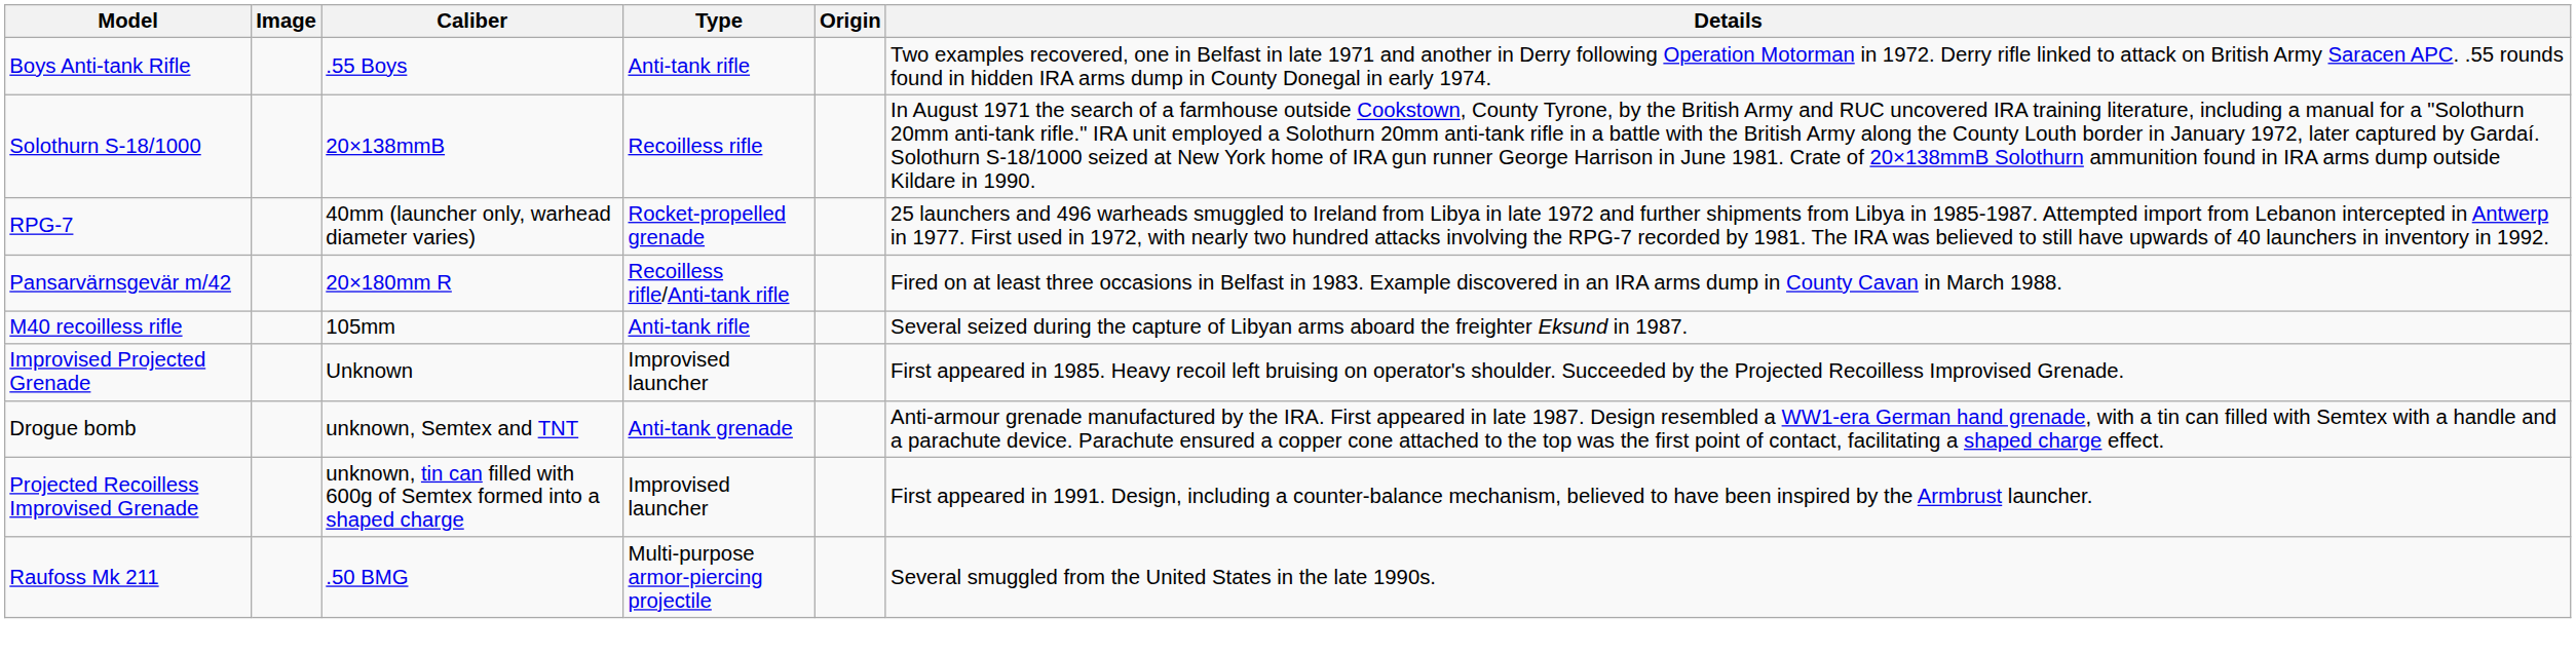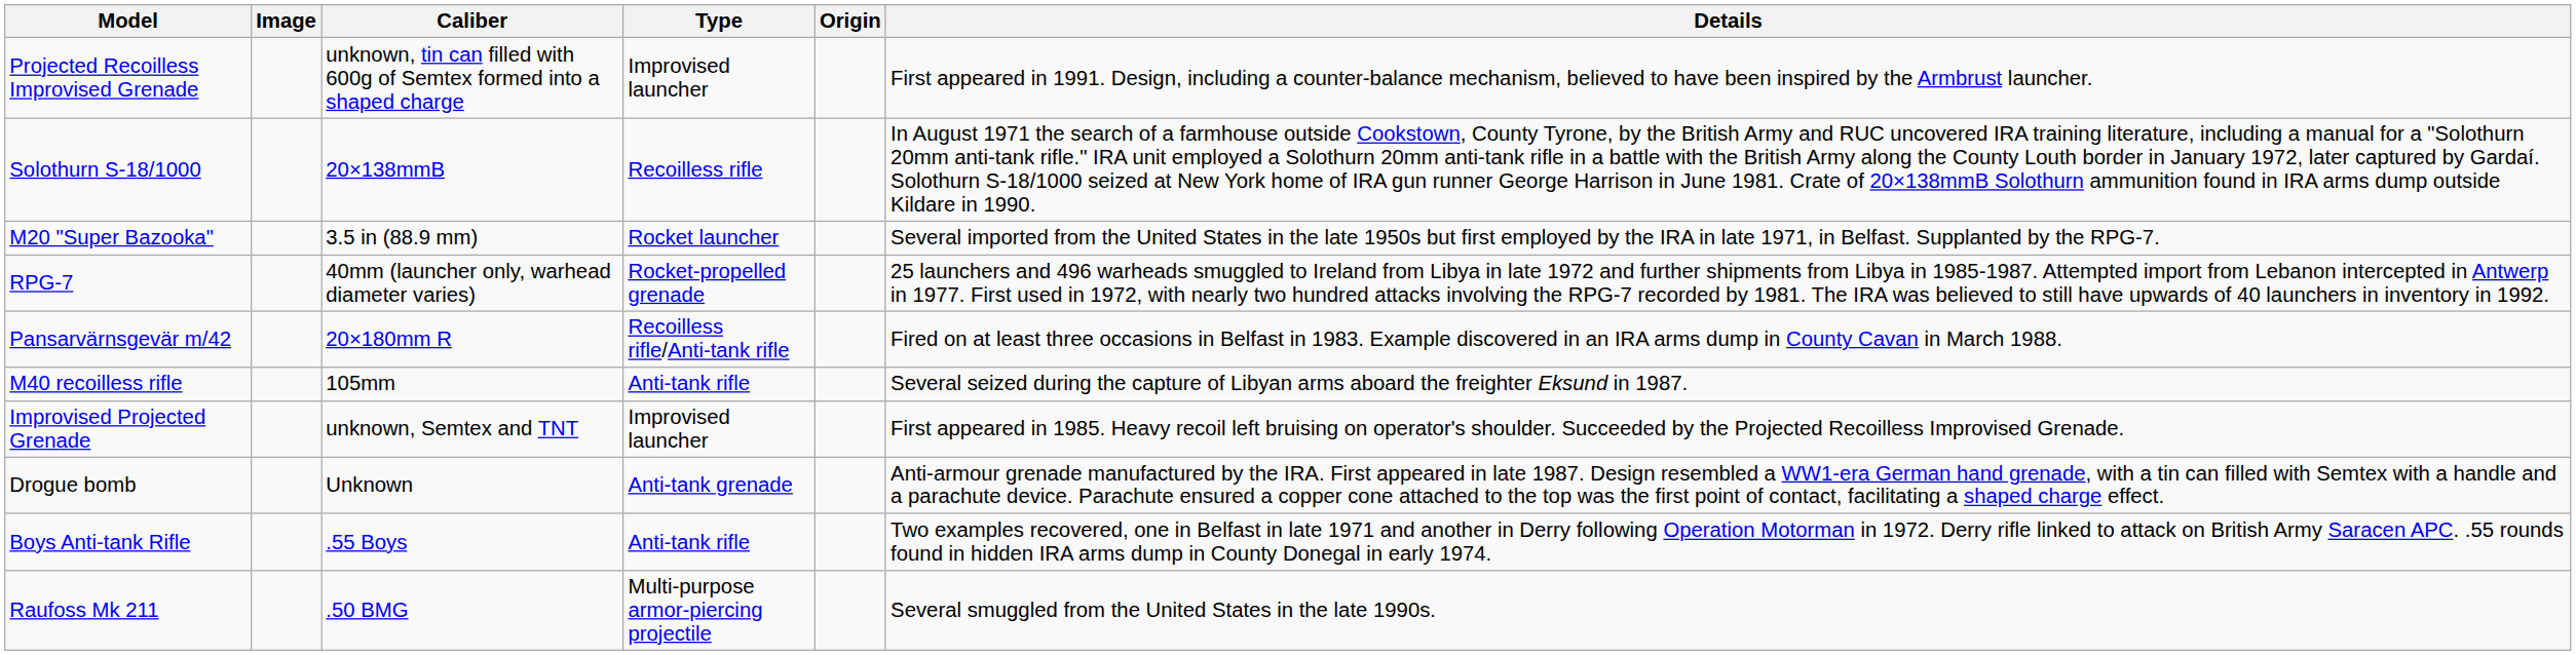 <table class="wikitable">
 <tr>
 <th>Model</th>
 <th>Image</th>
 <th>Caliber</th>
 <th>Type</th>
 <th>Origin</th>
 <th>Details</th>
 </tr>
 <tr>
-<td><a href='#'>Boys Anti-tank Rifle</a></td>
+<td><a href='#'>Projected Recoilless Improvised Grenade</a></td>
 <td></td>
-<td><a href='#'>.55 Boys</a></td>
-<td><a href='#'>Anti-tank rifle</a></td>
+<td>unknown,  <a href='#'>tin can</a> filled with 600g of Semtex formed into a <a href='#'>shaped charge</a></td>
+<td>Improvised launcher</td>
 <td></td>
-<td>Two examples recovered, one in Belfast in late 1971 and another in Derry following <a href='#'>Operation Motorman</a> in 1972. Derry rifle linked to attack on British Army <a href='#'>Saracen APC</a>. .55 rounds found in hidden IRA arms dump in County Donegal in early 1974.</td>
+<td>First appeared in 1991. Design, including a counter-balance mechanism, believed to have been inspired by the <a href='#'>Armbrust</a> launcher.</td>
 </tr>
 <tr>
 <td><a href='#'>Solothurn S-18/1000</a></td>
 <td></td>
 <td><a href='#'>20×138mmB</a></td>
 <td><a href='#'>Recoilless rifle</a></td>
 <td></td>
 <td>In August 1971 the search of a farmhouse outside <a href='#'>Cookstown</a>, County Tyrone, by the British Army and RUC uncovered IRA training literature, including a manual for a "Solothurn 20mm anti-tank rifle." IRA unit employed a Solothurn 20mm anti-tank rifle in a battle with the British Army along the County Louth border in January 1972, later captured by Gardaí. Solothurn S-18/1000 seized at New York home of IRA gun runner George Harrison in June 1981. Crate of <a href='#'>20×138mmB Solothurn</a> ammunition found in IRA arms dump outside Kildare in 1990.</td>
+</tr>
+<tr>
+<td><a href='#'>M20 "Super Bazooka"</a></td>
+<td></td>
+<td>3.5 in (88.9 mm)</td>
+<td><a href='#'>Rocket launcher</a></td>
+<td></td>
+<td>Several imported from the United States in the late 1950s but first employed by the IRA in late 1971, in Belfast. Supplanted by the RPG-7.</td>
 </tr>
 <tr>
 <td><a href='#'>RPG-7</a></td>
 <td></td>
 <td>40mm (launcher only, warhead diameter varies)</td>
 <td><a href='#'>Rocket-propelled grenade</a></td>
 <td><br></td>
 <td>25 launchers and 496 warheads smuggled to Ireland from Libya in late 1972 and further shipments from Libya in 1985-1987. Attempted import from Lebanon intercepted in <a href='#'>Antwerp</a> in 1977. First used in 1972, with nearly two hundred attacks involving the RPG-7 recorded by 1981. The IRA was believed to still have upwards of 40 launchers in inventory in 1992.</td>
 </tr>
 <tr>
 <td><a href='#'>Pansarvärnsgevär m/42</a></td>
 <td></td>
 <td><a href='#'>20×180mm R</a></td>
 <td><a href='#'>Recoilless rifle</a>/<a href='#'>Anti-tank rifle</a></td>
 <td></td>
 <td>Fired on at least three occasions in Belfast in 1983. Example discovered in an IRA arms dump in <a href='#'>County Cavan</a> in March 1988.</td>
 </tr>
 <tr>
 <td><a href='#'>M40 recoilless rifle</a></td>
 <td></td>
 <td>105mm</td>
 <td><a href='#'>Anti-tank rifle</a></td>
 <td></td>
 <td>Several seized during the capture of Libyan arms aboard the freighter <em>Eksund</em> in 1987.</td>
 </tr>
 <tr>
 <td><a href='#'>Improvised Projected Grenade</a></td>
 <td></td>
-<td>Unknown</td>
+<td>unknown,  Semtex and <a href='#'>TNT</a></td>
 <td>Improvised launcher</td>
 <td></td>
 <td>First appeared in 1985. Heavy recoil left bruising on operator's shoulder. Succeeded by the Projected Recoilless Improvised Grenade.</td>
 </tr>
 <tr>
 <td>Drogue bomb</td>
 <td></td>
-<td>unknown,  Semtex and <a href='#'>TNT</a></td>
+<td>Unknown</td>
 <td><a href='#'>Anti-tank grenade</a></td>
 <td></td>
 <td>Anti-armour grenade manufactured by the IRA. First appeared in late 1987. Design resembled a <a href='#'>WW1-era German hand grenade</a>, with a tin can filled with Semtex with a handle and a parachute device. Parachute ensured a copper cone attached to the top was the first point of contact, facilitating a <a href='#'>shaped charge</a> effect.</td>
 </tr>
 <tr>
-<td><a href='#'>Projected Recoilless Improvised Grenade</a></td>
+<td><a href='#'>Boys Anti-tank Rifle</a></td>
 <td></td>
-<td>unknown,  <a href='#'>tin can</a> filled with 600g of Semtex formed into a <a href='#'>shaped charge</a></td>
-<td>Improvised launcher</td>
+<td><a href='#'>.55 Boys</a></td>
+<td><a href='#'>Anti-tank rifle</a></td>
 <td></td>
-<td>First appeared in 1991. Design, including a counter-balance mechanism, believed to have been inspired by the <a href='#'>Armbrust</a> launcher.</td>
+<td>Two examples recovered, one in Belfast in late 1971 and another in Derry following <a href='#'>Operation Motorman</a> in 1972. Derry rifle linked to attack on British Army <a href='#'>Saracen APC</a>. .55 rounds found in hidden IRA arms dump in County Donegal in early 1974.</td>
 </tr>
 <tr>
 <td><a href='#'>Raufoss Mk 211</a></td>
 <td></td>
 <td><a href='#'>.50 BMG</a></td>
 <td>Multi-purpose <a href='#'>armor-piercing</a> <a href='#'>projectile</a></td>
 <td></td>
 <td>Several smuggled from the United States in the late 1990s.</td>
 </tr>
 </table>
